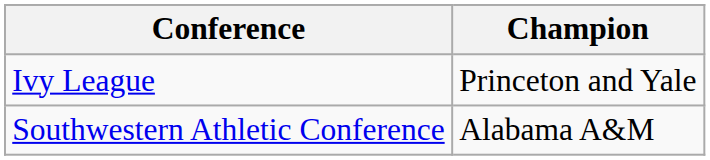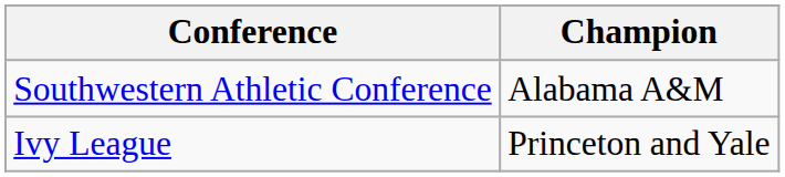 <table class="wikitable">
 <tr>
 <th>Conference</th>
 <th>Champion</th>
 </tr>
 <tr>
+<td><a href='#'>Southwestern Athletic Conference</a></td>
+<td>Alabama A&M</td>
+</tr>
+<tr>
 <td><a href='#'>Ivy League</a></td>
 <td>Princeton and Yale</td>
 </tr>
-<tr>
-<td><a href='#'>Southwestern Athletic Conference</a></td>
-<td>Alabama A&M</td>
-</tr>
 </table>
